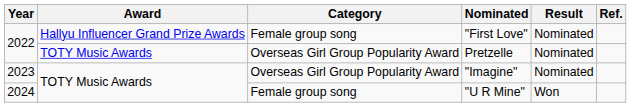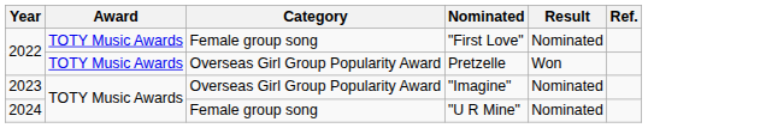 <table class="wikitable">
 <tr>
 <th>Year</th>
 <th>Award</th>
 <th>Category</th>
 <th>Nominated</th>
 <th>Result</th>
 <th>Ref.</th>
 </tr>
 <tr>
 <td rowspan="2">2022</td>
-<td><a href='#'>Hallyu Influencer Grand Prize Awards</a></td>
+<td><a href='#'>TOTY Music Awards</a></td>
 <td>Female group song</td>
 <td>"First Love"</td>
 <td>Nominated</td>
 <td></td>
 </tr>
 <tr>
 <td><a href='#'>TOTY Music Awards</a></td>
 <td>Overseas Girl Group Popularity Award</td>
 <td>Pretzelle</td>
-<td>Nominated</td>
+<td>Won</td>
 <td></td>
 </tr>
 <tr>
 <td>2023</td>
 <td rowspan="2">TOTY Music Awards</td>
 <td>Overseas Girl Group Popularity Award</td>
 <td>"Imagine"</td>
 <td>Nominated</td>
 <td></td>
 </tr>
 <tr>
 <td>2024</td>
 <td>Female group song</td>
 <td>"U R Mine"</td>
-<td>Won</td>
+<td>Nominated</td>
 <td></td>
 </tr>
 </table>
